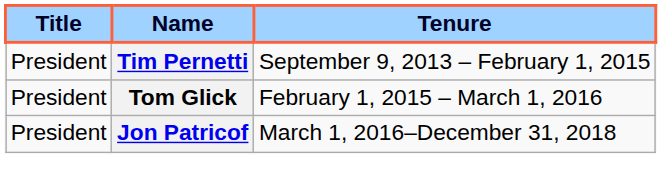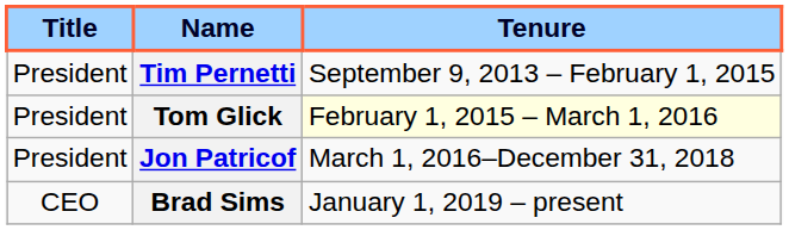 <table class="wikitable" style="text-align:center;">
 <tr>
 <th style="background:#9fd2ff; color:#000229; border:2px solid #FF5E36;" scope=col>Title</th>
 <th style="background:#9fd2ff; color:#000229; border:2px solid #FF5E36;" scope=col>Name</th>
 <th style="background:#9fd2ff; color:#000229; border:2px solid #FF5E36;" scope=col>Tenure</th>
 </tr>
 <tr>
 <td>President</td>
 <th scope=row><a href='#'>Tim Pernetti</a></th>
 <td align=left>September 9, 2013 – February 1, 2015</td>
 </tr>
 <tr>
 <td>President</td>
 <th scope=row>Tom Glick</th>
-<td align=left>February 1, 2015 – March 1, 2016</td>
+<td align=left style="background: lightyellow;">February 1, 2015 – March 1, 2016</td>
 </tr>
 <tr>
 <td>President</td>
 <th scope=row><a href='#'>Jon Patricof</a></th>
 <td align=left>March 1, 2016–December 31, 2018</td>
 </tr>
+<tr>
+<td>CEO</td>
+<th scope=row>Brad Sims</th>
+<td align=left>January 1, 2019 – present</td>
+</tr>
 </table>
